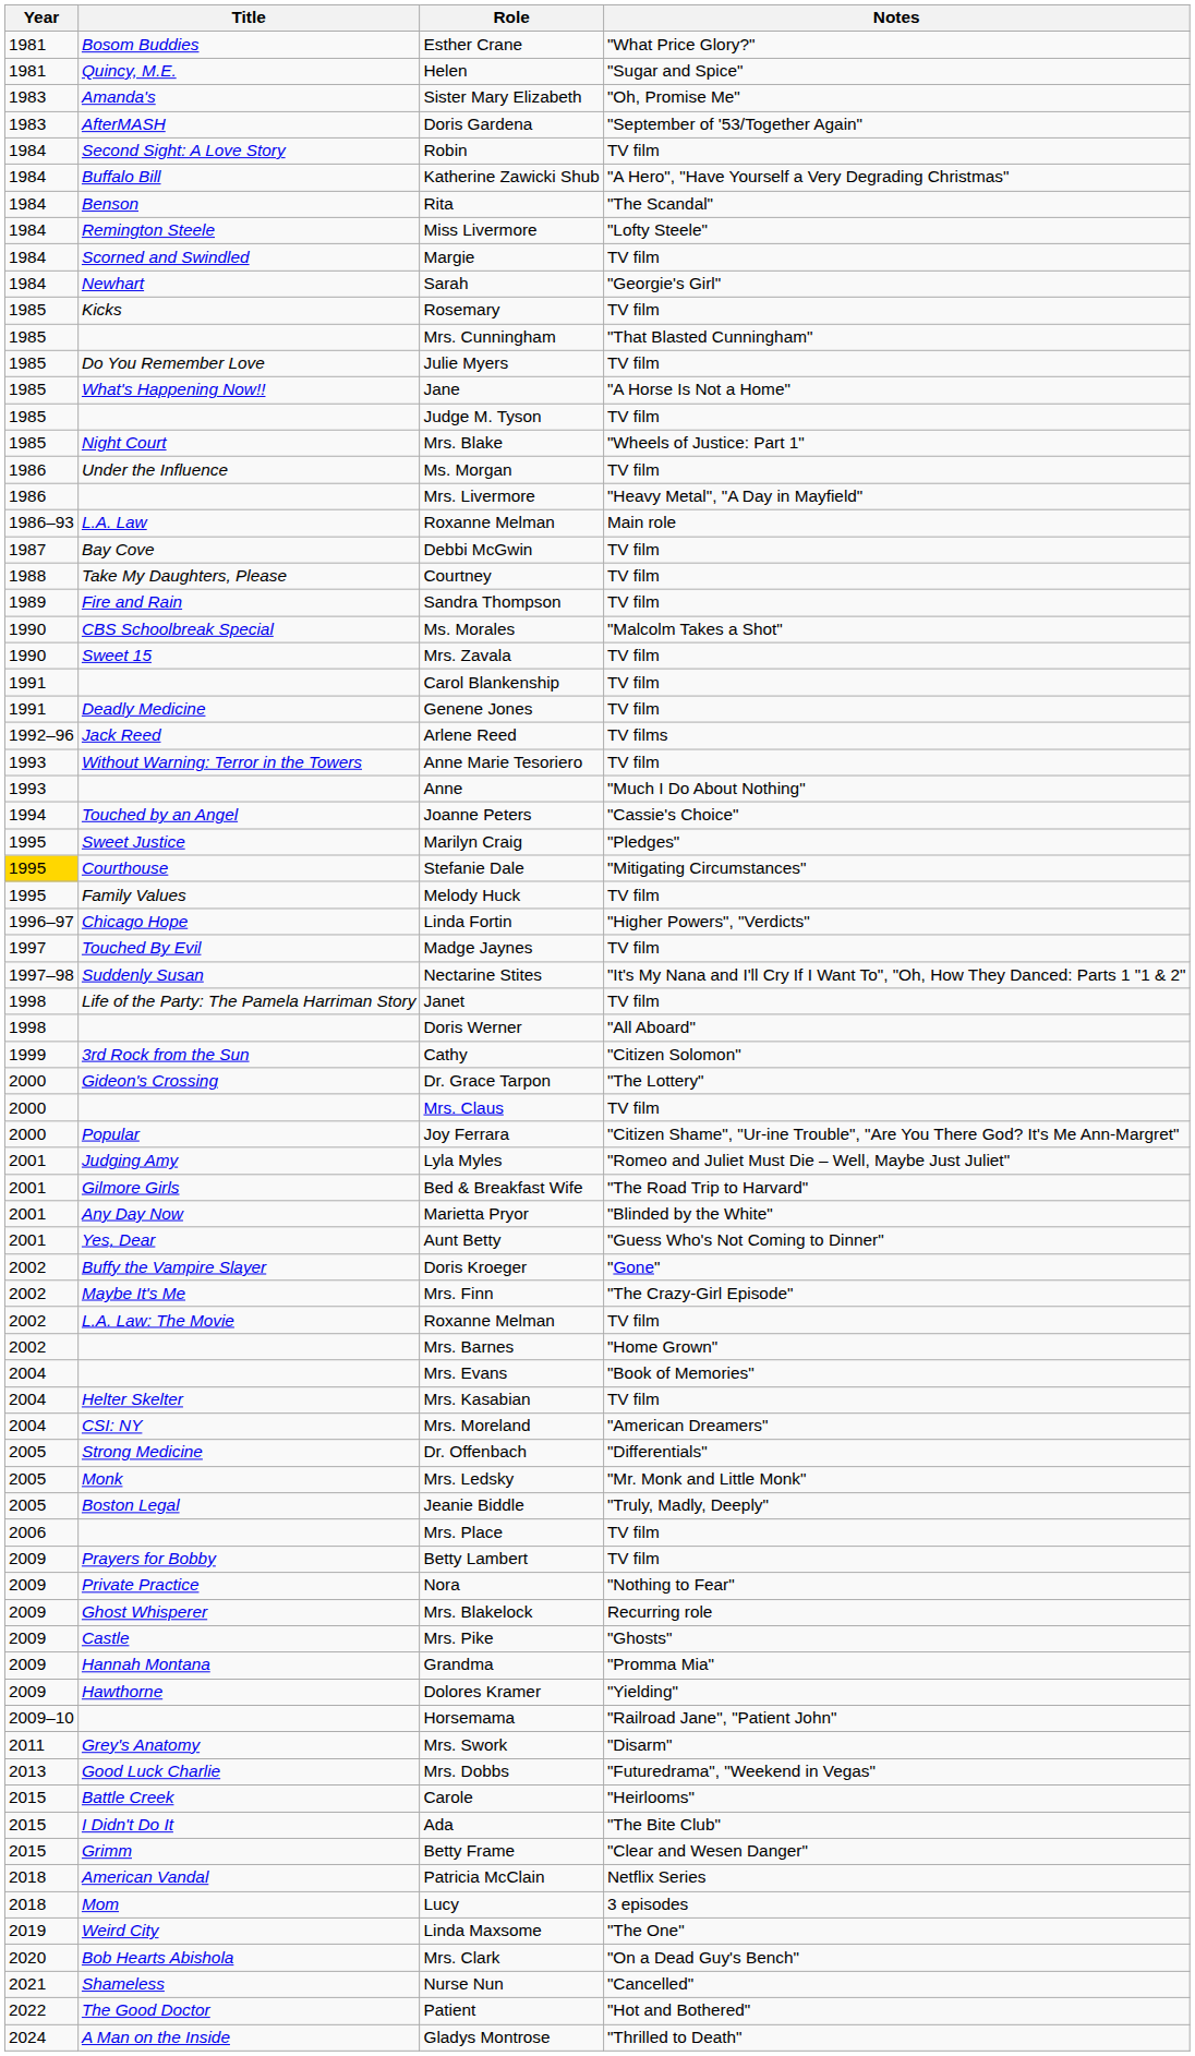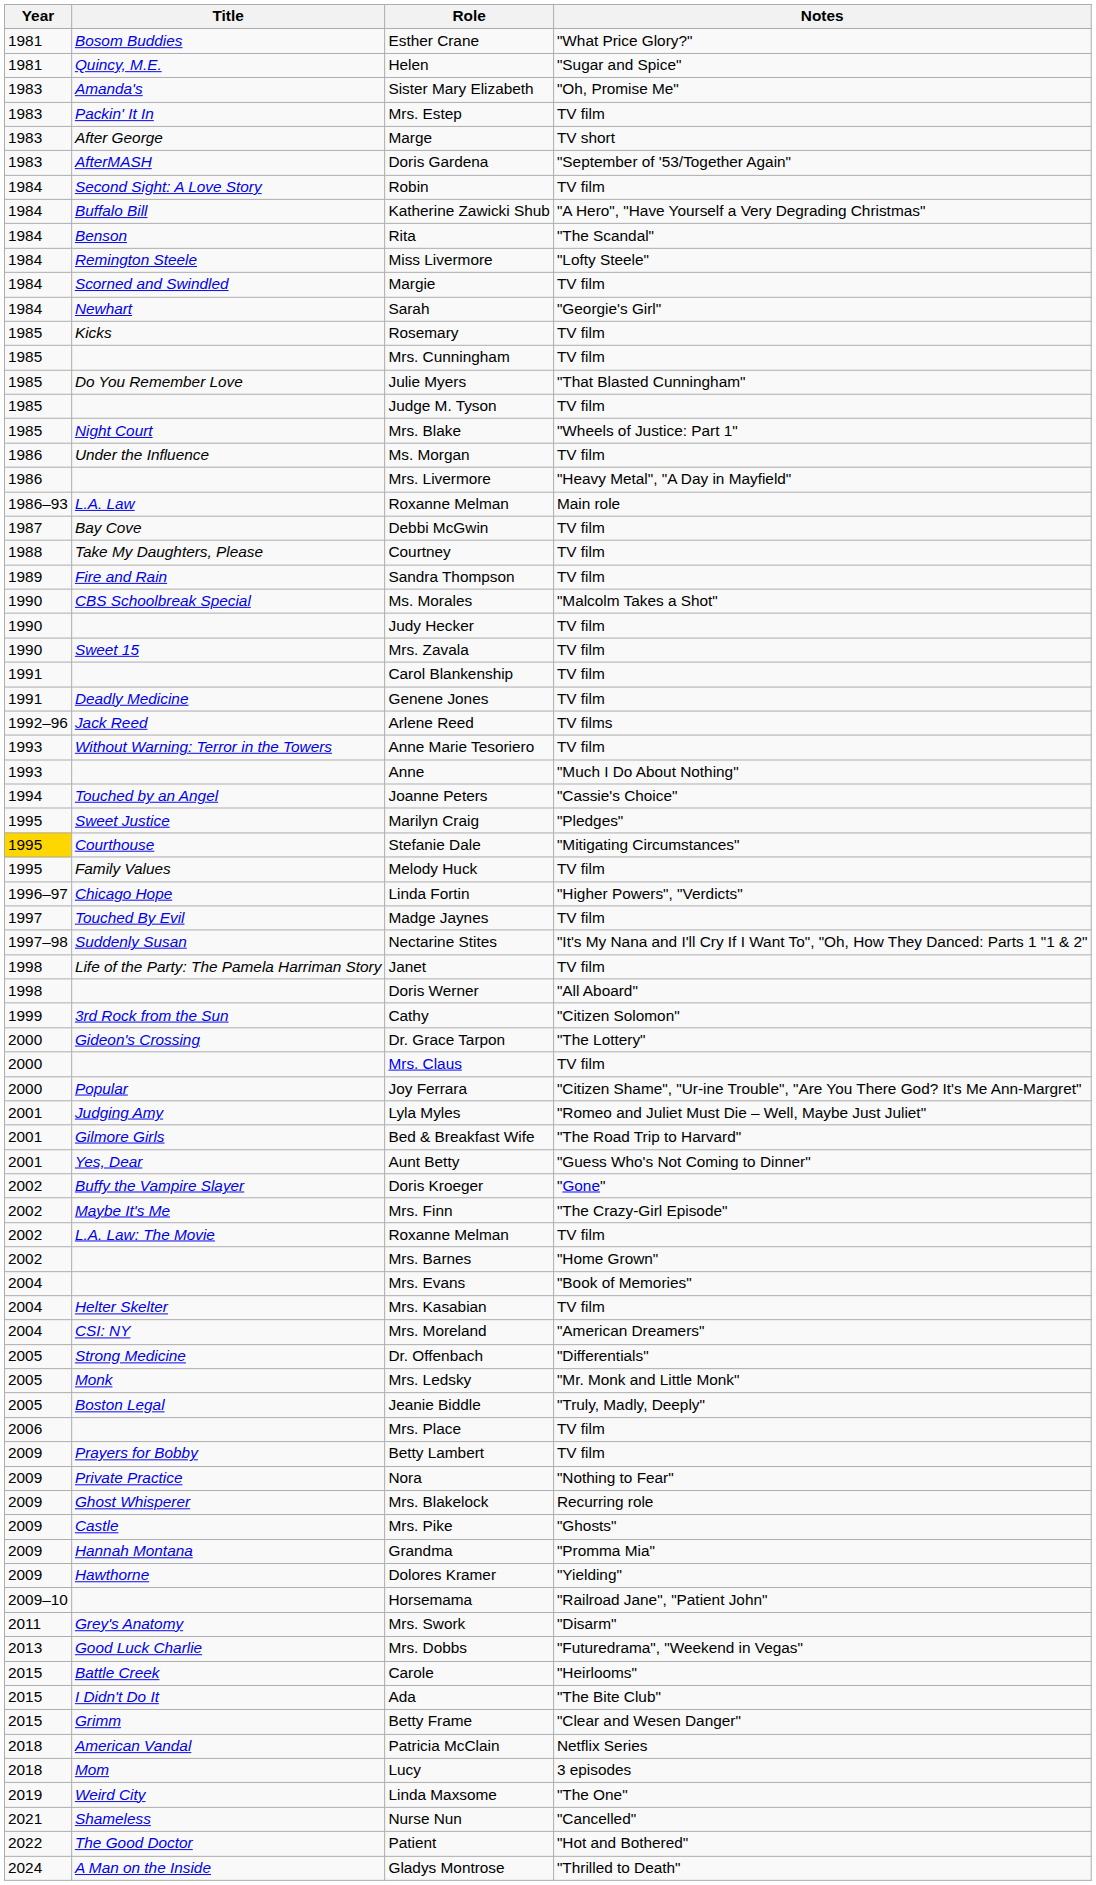 <table class="wikitable sortable">
 <tr>
 <th>Year</th>
 <th>Title</th>
 <th>Role</th>
 <th class="unsortable">Notes</th>
 </tr>
 <tr>
 <td>1981</td>
 <td><em><a href='#'>Bosom Buddies</a></em></td>
 <td>Esther Crane</td>
 <td>"What Price Glory?"</td>
 </tr>
 <tr>
 <td>1981</td>
 <td><em><a href='#'>Quincy, M.E.</a></em></td>
 <td>Helen</td>
 <td>"Sugar and Spice"</td>
 </tr>
 <tr>
 <td>1983</td>
 <td><em><a href='#'>Amanda's</a></em></td>
 <td>Sister Mary Elizabeth</td>
 <td>"Oh, Promise Me"</td>
+</tr>
+<tr>
+<td>1983</td>
+<td><em><a href='#'>Packin' It In</a></em></td>
+<td>Mrs. Estep</td>
+<td>TV film</td>
+</tr>
+<tr>
+<td>1983</td>
+<td><em>After George</em></td>
+<td>Marge</td>
+<td>TV short</td>
 </tr>
 <tr>
 <td>1983</td>
 <td><em><a href='#'>AfterMASH</a></em></td>
 <td>Doris Gardena</td>
 <td>"September of '53/Together Again"</td>
 </tr>
 <tr>
 <td>1984</td>
 <td><em><a href='#'>Second Sight: A Love Story</a></em></td>
 <td>Robin</td>
 <td>TV film</td>
 </tr>
 <tr>
 <td>1984</td>
 <td><em><a href='#'>Buffalo Bill</a></em></td>
 <td>Katherine Zawicki Shub</td>
 <td>"A Hero", "Have Yourself a Very Degrading Christmas"</td>
 </tr>
 <tr>
 <td>1984</td>
 <td><em><a href='#'>Benson</a></em></td>
 <td>Rita</td>
 <td>"The Scandal"</td>
 </tr>
 <tr>
 <td>1984</td>
 <td><em><a href='#'>Remington Steele</a></em></td>
 <td>Miss Livermore</td>
 <td>"Lofty Steele"</td>
 </tr>
 <tr>
 <td>1984</td>
 <td><em><a href='#'>Scorned and Swindled</a></em></td>
 <td>Margie</td>
 <td>TV film</td>
 </tr>
 <tr>
 <td>1984</td>
 <td><em><a href='#'>Newhart</a></em></td>
 <td>Sarah</td>
 <td>"Georgie's Girl"</td>
 </tr>
 <tr>
 <td>1985</td>
 <td><em>Kicks</em></td>
 <td>Rosemary</td>
 <td>TV film</td>
 </tr>
 <tr>
 <td>1985</td>
 <td><em></em></td>
 <td>Mrs. Cunningham</td>
-<td>"That Blasted Cunningham"</td>
+<td>TV film</td>
 </tr>
 <tr>
 <td>1985</td>
 <td><em>Do You Remember Love</em></td>
 <td>Julie Myers</td>
-<td>TV film</td>
-</tr>
-<tr>
-<td>1985</td>
-<td><em><a href='#'>What's Happening Now!!</a></em></td>
-<td>Jane</td>
-<td>"A Horse Is Not a Home"</td>
+<td>"That Blasted Cunningham"</td>
 </tr>
 <tr>
 <td>1985</td>
 <td><em></em></td>
 <td>Judge M. Tyson</td>
 <td>TV film</td>
 </tr>
 <tr>
 <td>1985</td>
 <td><em><a href='#'>Night Court</a></em></td>
 <td>Mrs. Blake</td>
 <td>"Wheels of Justice: Part 1"</td>
 </tr>
 <tr>
 <td>1986</td>
 <td><em>Under the Influence</em></td>
 <td>Ms. Morgan</td>
 <td>TV film</td>
 </tr>
 <tr>
 <td>1986</td>
 <td><em></em></td>
 <td>Mrs. Livermore</td>
 <td>"Heavy Metal", "A Day in Mayfield"</td>
 </tr>
 <tr>
 <td>1986–93</td>
 <td><em><a href='#'>L.A. Law</a></em></td>
 <td>Roxanne Melman</td>
 <td>Main role</td>
 </tr>
 <tr>
 <td>1987</td>
 <td><em>Bay Cove</em></td>
 <td>Debbi McGwin</td>
 <td>TV film</td>
 </tr>
 <tr>
 <td>1988</td>
 <td><em>Take My Daughters, Please</em></td>
 <td>Courtney</td>
 <td>TV film</td>
 </tr>
 <tr>
 <td>1989</td>
 <td><em><a href='#'>Fire and Rain</a></em></td>
 <td>Sandra Thompson</td>
 <td>TV film</td>
 </tr>
 <tr>
 <td>1990</td>
 <td><em><a href='#'>CBS Schoolbreak Special</a></em></td>
 <td>Ms. Morales</td>
 <td>"Malcolm Takes a Shot"</td>
+</tr>
+<tr>
+<td>1990</td>
+<td><em></em></td>
+<td>Judy Hecker</td>
+<td>TV film</td>
 </tr>
 <tr>
 <td>1990</td>
 <td><em><a href='#'>Sweet 15</a></em></td>
 <td>Mrs. Zavala</td>
 <td>TV film</td>
 </tr>
 <tr>
 <td>1991</td>
 <td><em></em></td>
 <td>Carol Blankenship</td>
 <td>TV film</td>
 </tr>
 <tr>
 <td>1991</td>
 <td><em><a href='#'>Deadly Medicine</a></em></td>
 <td>Genene Jones</td>
 <td>TV film</td>
 </tr>
 <tr>
 <td>1992–96</td>
 <td><em><a href='#'>Jack Reed</a></em></td>
 <td>Arlene Reed</td>
 <td>TV films</td>
 </tr>
 <tr>
 <td>1993</td>
 <td><em><a href='#'>Without Warning: Terror in the Towers</a></em></td>
 <td>Anne Marie Tesoriero</td>
 <td>TV film</td>
 </tr>
 <tr>
 <td>1993</td>
 <td><em></em></td>
 <td>Anne</td>
 <td>"Much I Do About Nothing"</td>
 </tr>
 <tr>
 <td>1994</td>
 <td><em><a href='#'>Touched by an Angel</a></em></td>
 <td>Joanne Peters</td>
 <td>"Cassie's Choice"</td>
 </tr>
 <tr>
 <td>1995</td>
 <td><em><a href='#'>Sweet Justice</a></em></td>
 <td>Marilyn Craig</td>
 <td>"Pledges"</td>
 </tr>
 <tr>
 <td style="background: gold;">1995</td>
 <td><em><a href='#'>Courthouse</a></em></td>
 <td>Stefanie Dale</td>
 <td>"Mitigating Circumstances"</td>
 </tr>
 <tr>
 <td>1995</td>
 <td><em>Family Values</em></td>
 <td>Melody Huck</td>
 <td>TV film</td>
 </tr>
 <tr>
 <td>1996–97</td>
 <td><em><a href='#'>Chicago Hope</a></em></td>
 <td>Linda Fortin</td>
 <td>"Higher Powers", "Verdicts"</td>
 </tr>
 <tr>
 <td>1997</td>
 <td><em><a href='#'>Touched By Evil</a></em></td>
 <td>Madge Jaynes</td>
 <td>TV film</td>
 </tr>
 <tr>
 <td>1997–98</td>
 <td><em><a href='#'>Suddenly Susan</a></em></td>
 <td>Nectarine Stites</td>
 <td>"It's My Nana and I'll Cry If I Want To", "Oh, How They Danced: Parts 1 "1 & 2"</td>
 </tr>
 <tr>
 <td>1998</td>
 <td><em>Life of the Party: The Pamela Harriman Story</em></td>
 <td>Janet</td>
 <td>TV film</td>
 </tr>
 <tr>
 <td>1998</td>
 <td><em></em></td>
 <td>Doris Werner</td>
 <td>"All Aboard"</td>
 </tr>
 <tr>
 <td>1999</td>
 <td><em><a href='#'>3rd Rock from the Sun</a></em></td>
 <td>Cathy</td>
 <td>"Citizen Solomon"</td>
 </tr>
 <tr>
 <td>2000</td>
 <td><em><a href='#'>Gideon's Crossing</a></em></td>
 <td>Dr. Grace Tarpon</td>
 <td>"The Lottery"</td>
 </tr>
 <tr>
 <td>2000</td>
 <td><em></em></td>
 <td><a href='#'>Mrs. Claus</a></td>
 <td>TV film</td>
 </tr>
 <tr>
 <td>2000</td>
 <td><em><a href='#'>Popular</a></em></td>
 <td>Joy Ferrara</td>
 <td>"Citizen Shame", "Ur-ine Trouble", "Are You There God? It's Me Ann-Margret"</td>
 </tr>
 <tr>
 <td>2001</td>
 <td><em><a href='#'>Judging Amy</a></em></td>
 <td>Lyla Myles</td>
 <td>"Romeo and Juliet Must Die – Well, Maybe Just Juliet"</td>
 </tr>
 <tr>
 <td>2001</td>
 <td><em><a href='#'>Gilmore Girls</a></em></td>
 <td>Bed & Breakfast Wife</td>
 <td>"The Road Trip to Harvard"</td>
-</tr>
-<tr>
-<td>2001</td>
-<td><em><a href='#'>Any Day Now</a></em></td>
-<td>Marietta Pryor</td>
-<td>"Blinded by the White"</td>
 </tr>
 <tr>
 <td>2001</td>
 <td><em><a href='#'>Yes, Dear</a></em></td>
 <td>Aunt Betty</td>
 <td>"Guess Who's Not Coming to Dinner"</td>
 </tr>
 <tr>
 <td>2002</td>
 <td><em><a href='#'>Buffy the Vampire Slayer</a></em></td>
 <td>Doris Kroeger</td>
 <td>"<a href='#'>Gone</a>"</td>
 </tr>
 <tr>
 <td>2002</td>
 <td><em><a href='#'>Maybe It's Me</a></em></td>
 <td>Mrs. Finn</td>
 <td>"The Crazy-Girl Episode"</td>
 </tr>
 <tr>
 <td>2002</td>
 <td><em><a href='#'>L.A. Law: The Movie</a></em></td>
 <td>Roxanne Melman</td>
 <td>TV film</td>
 </tr>
 <tr>
 <td>2002</td>
 <td><em></em></td>
 <td>Mrs. Barnes</td>
 <td>"Home Grown"</td>
 </tr>
 <tr>
 <td>2004</td>
 <td><em></em></td>
 <td>Mrs. Evans</td>
 <td>"Book of Memories"</td>
 </tr>
 <tr>
 <td>2004</td>
 <td><em><a href='#'>Helter Skelter</a></em></td>
 <td>Mrs. Kasabian</td>
 <td>TV film</td>
 </tr>
 <tr>
 <td>2004</td>
 <td><em><a href='#'>CSI: NY</a></em></td>
 <td>Mrs. Moreland</td>
 <td>"American Dreamers"</td>
 </tr>
 <tr>
 <td>2005</td>
 <td><em><a href='#'>Strong Medicine</a></em></td>
 <td>Dr. Offenbach</td>
 <td>"Differentials"</td>
 </tr>
 <tr>
 <td>2005</td>
 <td><em><a href='#'>Monk</a></em></td>
 <td>Mrs. Ledsky</td>
 <td>"Mr. Monk and Little Monk"</td>
 </tr>
 <tr>
 <td>2005</td>
 <td><em><a href='#'>Boston Legal</a></em></td>
 <td>Jeanie Biddle</td>
 <td>"Truly, Madly, Deeply"</td>
 </tr>
 <tr>
 <td>2006</td>
 <td><em></em></td>
 <td>Mrs. Place</td>
 <td>TV film</td>
 </tr>
 <tr>
 <td>2009</td>
 <td><em><a href='#'>Prayers for Bobby</a></em></td>
 <td>Betty Lambert</td>
 <td>TV film</td>
 </tr>
 <tr>
 <td>2009</td>
 <td><em><a href='#'>Private Practice</a></em></td>
 <td>Nora</td>
 <td>"Nothing to Fear"</td>
 </tr>
 <tr>
 <td>2009</td>
 <td><em><a href='#'>Ghost Whisperer</a></em></td>
 <td>Mrs. Blakelock</td>
 <td>Recurring role</td>
 </tr>
 <tr>
 <td>2009</td>
 <td><em><a href='#'>Castle</a></em></td>
 <td>Mrs. Pike</td>
 <td>"Ghosts"</td>
 </tr>
 <tr>
 <td>2009</td>
 <td><em><a href='#'>Hannah Montana</a></em></td>
 <td>Grandma</td>
 <td>"Promma Mia"</td>
 </tr>
 <tr>
 <td>2009</td>
 <td><em><a href='#'>Hawthorne</a></em></td>
 <td>Dolores Kramer</td>
 <td>"Yielding"</td>
 </tr>
 <tr>
 <td>2009–10</td>
 <td><em></em></td>
 <td>Horsemama</td>
 <td>"Railroad Jane", "Patient John"</td>
 </tr>
 <tr>
 <td>2011</td>
 <td><em><a href='#'>Grey's Anatomy</a></em></td>
 <td>Mrs. Swork</td>
 <td>"Disarm"</td>
 </tr>
 <tr>
 <td>2013</td>
 <td><em><a href='#'>Good Luck Charlie</a></em></td>
 <td>Mrs. Dobbs</td>
 <td>"Futuredrama", "Weekend in Vegas"</td>
 </tr>
 <tr>
 <td>2015</td>
 <td><em><a href='#'>Battle Creek</a></em></td>
 <td>Carole</td>
 <td>"Heirlooms"</td>
 </tr>
 <tr>
 <td>2015</td>
 <td><em><a href='#'>I Didn't Do It</a></em></td>
 <td>Ada</td>
 <td>"The Bite Club"</td>
 </tr>
 <tr>
 <td>2015</td>
 <td><em><a href='#'>Grimm</a></em></td>
 <td>Betty Frame</td>
 <td>"Clear and Wesen Danger"</td>
 </tr>
 <tr>
 <td>2018</td>
 <td><em><a href='#'>American Vandal</a></em></td>
 <td>Patricia McClain</td>
 <td>Netflix Series</td>
 </tr>
 <tr>
 <td>2018</td>
 <td><em><a href='#'>Mom</a></em></td>
 <td>Lucy</td>
 <td>3 episodes</td>
 </tr>
 <tr>
 <td>2019</td>
 <td><em><a href='#'>Weird City</a></em></td>
 <td>Linda Maxsome</td>
 <td>"The One"</td>
 </tr>
 <tr>
-<td>2020</td>
-<td><em><a href='#'>Bob Hearts Abishola</a></em></td>
-<td>Mrs. Clark</td>
-<td>"On a Dead Guy's Bench"</td>
-</tr>
-<tr>
 <td>2021</td>
 <td><em><a href='#'>Shameless</a></em></td>
 <td>Nurse Nun</td>
 <td>"Cancelled"</td>
 </tr>
 <tr>
 <td>2022</td>
 <td><em><a href='#'>The Good Doctor</a></em></td>
 <td>Patient</td>
 <td>"Hot and Bothered"</td>
 </tr>
 <tr>
 <td>2024</td>
 <td><em><a href='#'>A Man on the Inside</a></em></td>
 <td>Gladys Montrose</td>
 <td>"Thrilled to Death"</td>
 </tr>
 </table>
